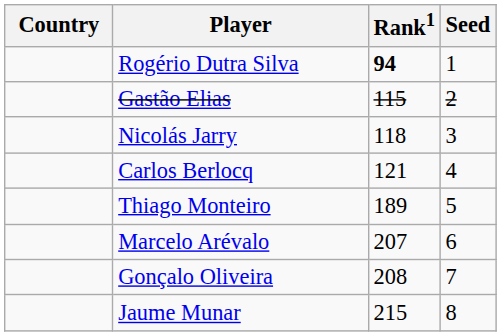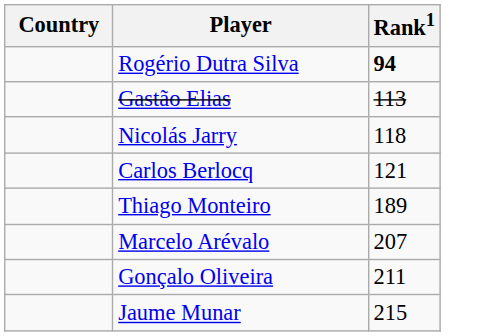 <table class="sortable wikitable">
 <tr>
 <th width="70">Country</th>
 <th width="175">Player</th>
 <th>Rank<sup>1</sup></th>
-<th>Seed</th>
 </tr>
 <tr>
 <td></td>
 <td><a href='#'>Rogério Dutra Silva</a></td>
 <td><strong>94</strong></td>
-<td>1</td>
 </tr>
 <tr>
 <td><s></s></td>
 <td><s><a href='#'>Gastão Elias</a></s></td>
-<td><s>115</s></td>
-<td><s>2</s></td>
+<td><s>113</s></td>
 </tr>
 <tr>
 <td></td>
 <td><a href='#'>Nicolás Jarry</a></td>
 <td>118</td>
-<td>3</td>
 </tr>
 <tr>
 <td></td>
 <td><a href='#'>Carlos Berlocq</a></td>
 <td>121</td>
-<td>4</td>
 </tr>
 <tr>
 <td></td>
 <td><a href='#'>Thiago Monteiro</a></td>
 <td>189</td>
-<td>5</td>
 </tr>
 <tr>
 <td></td>
 <td><a href='#'>Marcelo Arévalo</a></td>
 <td>207</td>
-<td>6</td>
 </tr>
 <tr>
 <td></td>
 <td><a href='#'>Gonçalo Oliveira</a></td>
-<td>208</td>
-<td>7</td>
+<td>211</td>
 </tr>
 <tr>
 <td></td>
 <td><a href='#'>Jaume Munar</a></td>
 <td>215</td>
-<td>8</td>
 </tr>
 </table>
